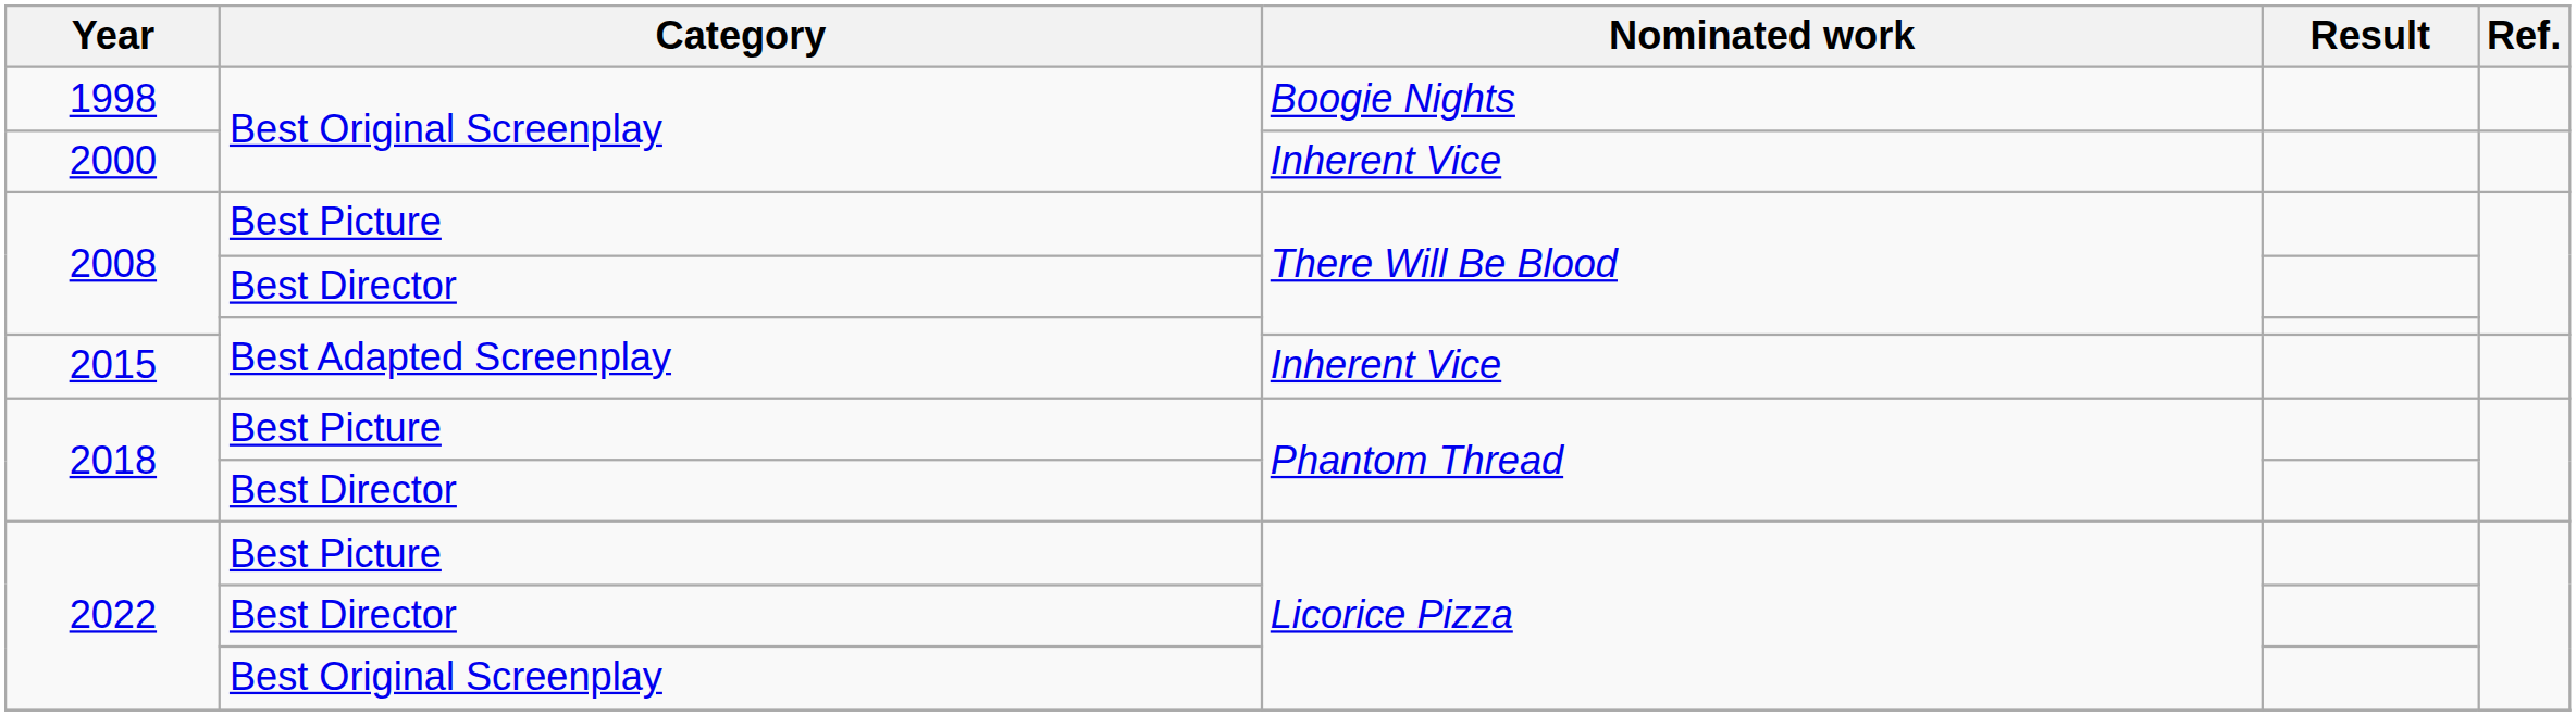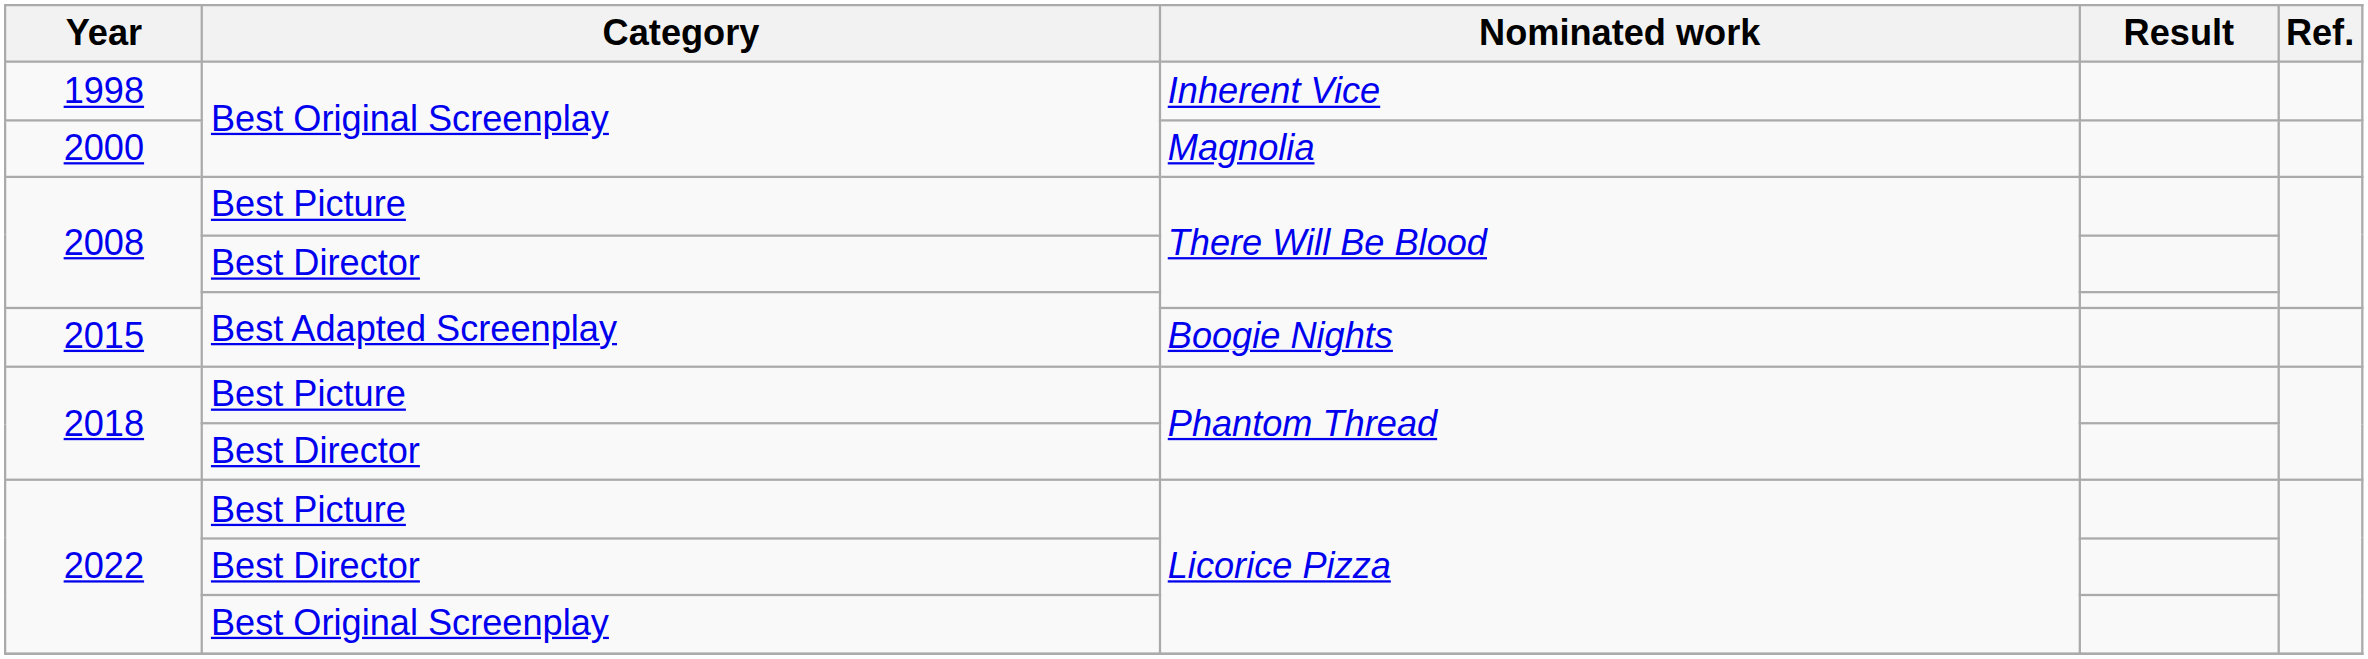 <table class=wikitable>
 <tr>
 <th scope="col" style="width:5em;">Year</th>
 <th scope="col" style="width:26em;">Category</th>
 <th scope="col" style="width:25em;">Nominated work</th>
 <th scope="col" style="width:5em;">Result</th>
 <th>Ref.</th>
 </tr>
 <tr>
 <td style="text-align:center;"><a href='#'>1998</a></td>
 <td rowspan="2"><a href='#'>Best Original Screenplay</a></td>
-<td><em><a href='#'>Boogie Nights</a></em></td>
+<td><em><a href='#'>Inherent Vice</a></em></td>
 <td></td>
 <td></td>
 </tr>
 <tr>
 <td style="text-align:center;"><a href='#'>2000</a></td>
-<td><em><a href='#'>Inherent Vice</a></em></td>
+<td><em><a href='#'>Magnolia</a></em></td>
 <td></td>
 <td></td>
 </tr>
 <tr>
 <td style="text-align:center;", rowspan="3"><a href='#'>2008</a></td>
 <td><a href='#'>Best Picture</a></td>
 <td rowspan="3"><em><a href='#'>There Will Be Blood</a></em></td>
 <td></td>
 <td rowspan=3></td>
 </tr>
 <tr>
 <td><a href='#'>Best Director</a></td>
 <td></td>
 </tr>
 <tr>
 <td rowspan="2"><a href='#'>Best Adapted Screenplay</a></td>
 <td></td>
 </tr>
 <tr>
 <td style="text-align:center;"><a href='#'>2015</a></td>
-<td><em><a href='#'>Inherent Vice</a></em></td>
+<td><em><a href='#'>Boogie Nights</a></em></td>
 <td></td>
 <td></td>
 </tr>
 <tr>
 <td style="text-align:center;", rowspan="2"><a href='#'>2018</a></td>
 <td><a href='#'>Best Picture</a></td>
 <td rowspan="2"><em><a href='#'>Phantom Thread</a></em></td>
 <td></td>
 <td rowspan=2></td>
 </tr>
 <tr>
 <td><a href='#'>Best Director</a></td>
 <td></td>
 </tr>
 <tr>
 <td style="text-align:center;", rowspan="3"><a href='#'>2022</a></td>
 <td><a href='#'>Best Picture</a></td>
 <td rowspan="3"><em><a href='#'>Licorice Pizza</a></em></td>
 <td></td>
 <td rowspan=3></td>
 </tr>
 <tr>
 <td><a href='#'>Best Director</a></td>
 <td></td>
 </tr>
 <tr>
 <td><a href='#'>Best Original Screenplay</a></td>
 <td></td>
 </tr>
 <tr>
 </tr>
 </table>
